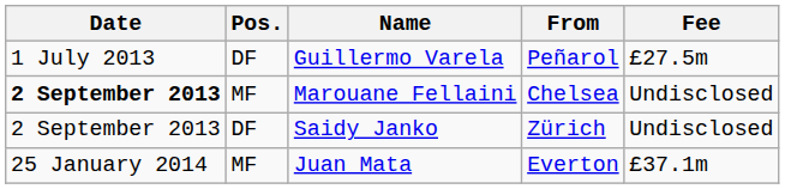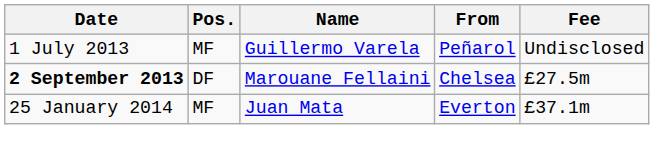 <table class="wikitable">
 <tr>
 <th>Date</th>
 <th>Pos.</th>
 <th>Name</th>
 <th>From</th>
 <th>Fee</th>
 </tr>
 <tr>
 <td>1 July 2013</td>
-<td>DF</td>
+<td>MF</td>
 <td> <a href='#'>Guillermo Varela</a></td>
 <td> <a href='#'>Peñarol</a></td>
-<td>£27.5m</td>
+<td>Undisclosed</td>
 </tr>
 <tr>
 <td><strong>2 September 2013</strong></td>
-<td>MF</td>
+<td>DF</td>
 <td> <a href='#'>Marouane Fellaini</a></td>
 <td> <a href='#'>Chelsea</a></td>
-<td>Undisclosed</td>
-</tr>
-<tr>
-<td>2 September 2013</td>
-<td>DF</td>
-<td> <a href='#'>Saidy Janko</a></td>
-<td> <a href='#'>Zürich</a></td>
-<td>Undisclosed</td>
+<td>£27.5m</td>
 </tr>
 <tr>
 <td>25 January 2014</td>
 <td>MF</td>
 <td> <a href='#'>Juan Mata</a></td>
 <td> <a href='#'>Everton</a></td>
 <td>£37.1m</td>
 </tr>
 </table>
